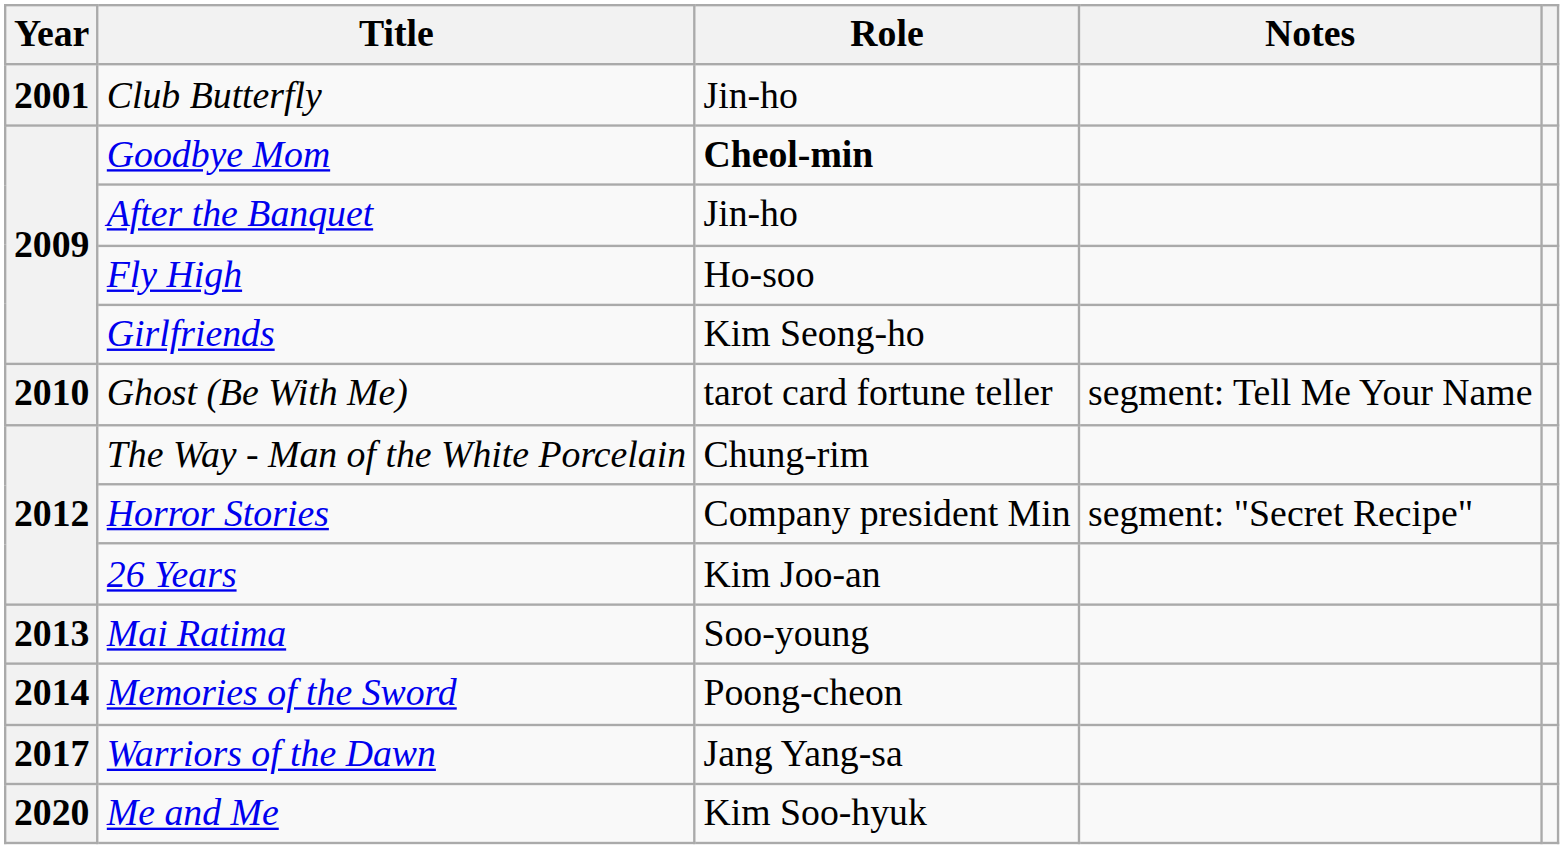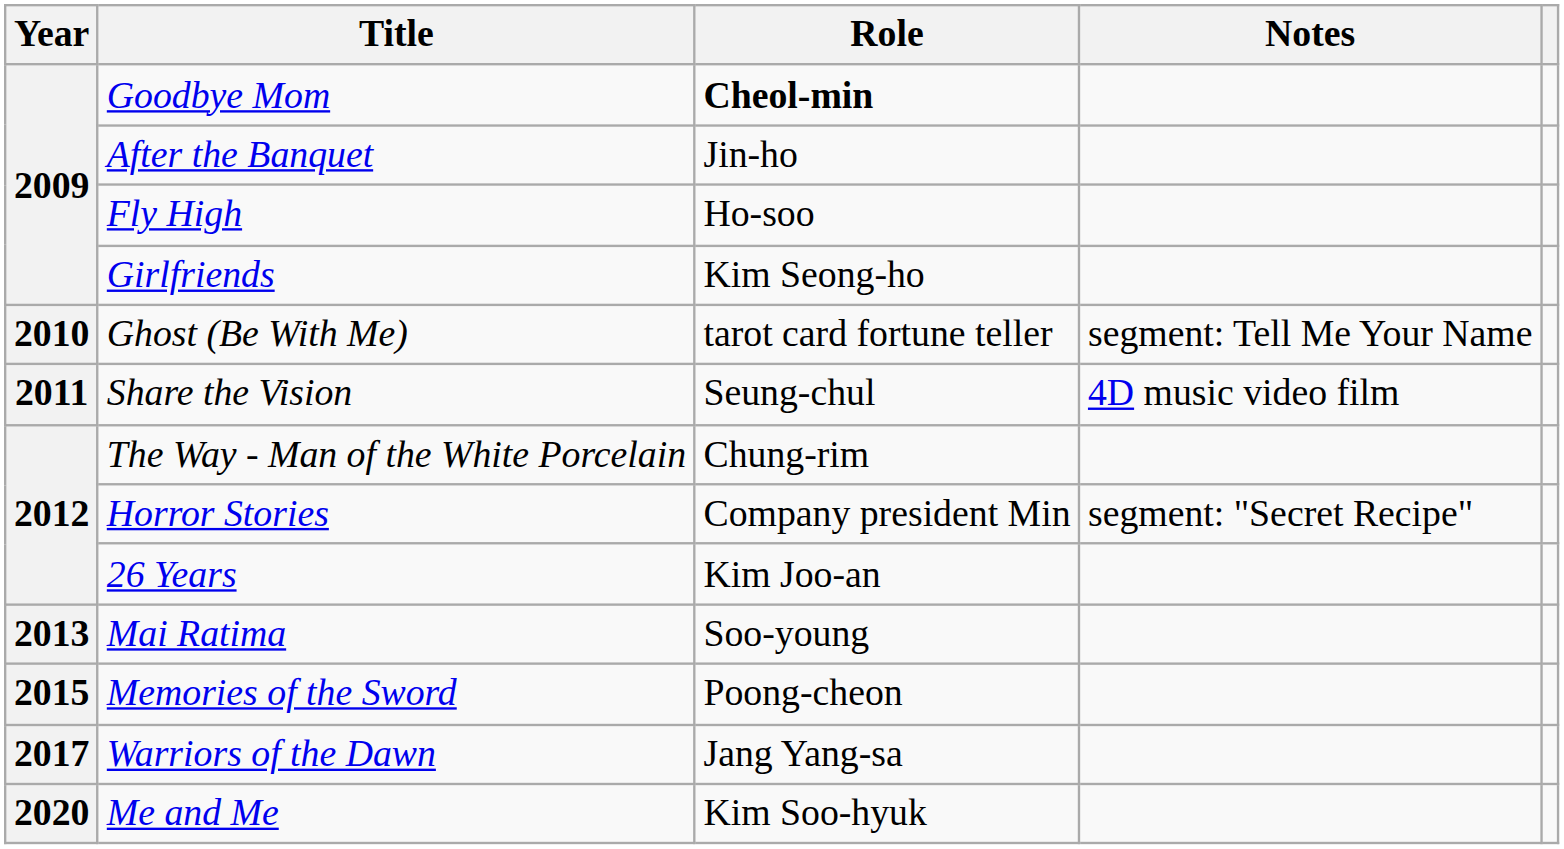 <table class="wikitable sortable plainrowheaders">
 <tr>
 <th scope="col">Year</th>
 <th scope="col">Title</th>
 <th scope="col">Role</th>
 <th scope="col">Notes</th>
 <th scope="col" class="unsortable"></th>
-</tr>
-<tr>
-<th scope="row">2001</th>
-<td><em>Club Butterfly</em></td>
-<td>Jin-ho</td>
-<td></td>
-<td></td>
 </tr>
 <tr>
 <th scope="row" rowspan=4>2009</th>
 <td><em><a href='#'>Goodbye Mom</a></em></td>
 <td><strong>Cheol-min</strong></td>
 <td></td>
 <td></td>
 </tr>
 <tr>
 <td><em><a href='#'>After the Banquet</a></em></td>
 <td>Jin-ho</td>
 <td></td>
 <td></td>
 </tr>
 <tr>
 <td><em><a href='#'>Fly High</a></em></td>
 <td>Ho-soo</td>
 <td></td>
 <td></td>
 </tr>
 <tr>
 <td><em><a href='#'>Girlfriends</a></em></td>
 <td>Kim Seong-ho</td>
 <td></td>
 <td></td>
 </tr>
 <tr>
 <th scope="row">2010</th>
 <td><em>Ghost (Be With Me)</em></td>
 <td>tarot card fortune teller</td>
 <td>segment: Tell Me Your Name</td>
 <td></td>
 </tr>
 <tr>
+<th scope="row">2011</th>
+<td><em>Share the Vision</em></td>
+<td>Seung-chul</td>
+<td><a href='#'>4D</a> music video film</td>
+<td></td>
+</tr>
+<tr>
 <th scope="row" rowspan=3>2012</th>
 <td><em>The Way - Man of the White Porcelain</em></td>
 <td>Chung-rim</td>
 <td></td>
 <td></td>
 </tr>
 <tr>
 <td><em><a href='#'>Horror Stories</a></em></td>
 <td>Company president Min</td>
 <td>segment: "Secret Recipe"</td>
 <td></td>
 </tr>
 <tr>
 <td><em><a href='#'>26 Years</a></em></td>
 <td>Kim Joo-an</td>
 <td></td>
 <td></td>
 </tr>
 <tr>
 <th scope="row">2013</th>
 <td><em><a href='#'>Mai Ratima</a></em></td>
 <td>Soo-young</td>
 <td></td>
 <td></td>
 </tr>
 <tr>
-<th scope="row">2014</th>
+<th scope="row">2015</th>
 <td><em><a href='#'>Memories of the Sword</a></em></td>
 <td>Poong-cheon</td>
 <td></td>
 <td></td>
 </tr>
 <tr>
 <th scope="row">2017</th>
 <td><em><a href='#'>Warriors of the Dawn</a></em></td>
 <td>Jang Yang-sa</td>
 <td></td>
 <td></td>
 </tr>
 <tr>
 <th scope="row">2020</th>
 <td><em><a href='#'>Me and Me</a></em></td>
 <td>Kim Soo-hyuk</td>
 <td></td>
 <td></td>
 </tr>
 </table>
